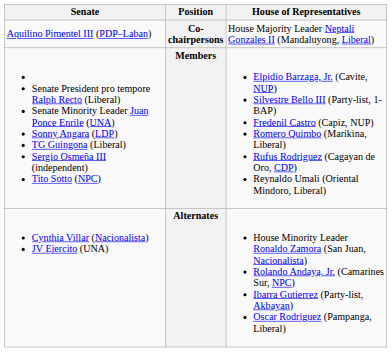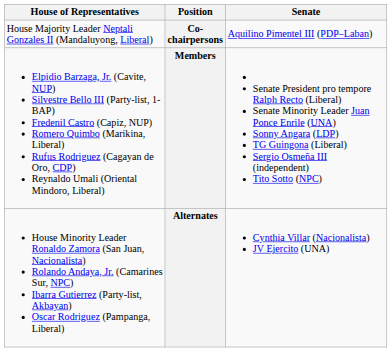 <table class=wikitable>
 <tr>
+<th width=45%>House of Representatives</th>
+<th width=10%>Position</th>
 <th width=45%>Senate</th>
-<th width=10%>Position</th>
-<th width=45%>House of Representatives</th>
 </tr>
 <tr>
+<td>House Majority Leader <a href='#'>Neptali Gonzales II</a> (Mandaluyong, <a href='#'>Liberal</a>)</td>
+<th>Co-chairpersons</th>
 <td><a href='#'>Aquilino Pimentel III</a> (<a href='#'>PDP–Laban</a>)</td>
-<th>Co-chairpersons</th>
-<td>House Majority Leader <a href='#'>Neptali Gonzales II</a> (Mandaluyong, <a href='#'>Liberal</a>)</td>
 </tr>
 <tr valign=top>
+<td><br><ul><li><a href='#'>Elpidio Barzaga, Jr.</a> (Cavite, <a href='#'>NUP</a>)</li><li><a href='#'>Silvestre Bello III</a> (Party-list, 1-BAP)</li><li><a href='#'>Fredenil Castro</a> (Capiz, NUP)</li><li><a href='#'>Romero Quimbo</a> (Marikina, Liberal)</li><li><a href='#'>Rufus Rodriguez</a> (Cagayan de Oro, <a href='#'>CDP</a>)</li><li>Reynaldo Umali (Oriental Mindoro, Liberal)</li></ul></td>
+<th>Members</th>
 <td><br><ul><li></li><li>Senate President pro tempore <a href='#'>Ralph Recto</a> (Liberal)</li><li>Senate Minority Leader <a href='#'>Juan Ponce Enrile</a> (<a href='#'>UNA</a>)</li><li><a href='#'>Sonny Angara</a> (<a href='#'>LDP</a>)</li><li><a href='#'>TG Guingona</a> (Liberal)</li><li><a href='#'>Sergio Osmeña III</a> (independent)</li><li><a href='#'>Tito Sotto</a> (<a href='#'>NPC</a>)</li></ul></td>
-<th>Members</th>
-<td><br><ul><li><a href='#'>Elpidio Barzaga, Jr.</a> (Cavite, <a href='#'>NUP</a>)</li><li><a href='#'>Silvestre Bello III</a> (Party-list, 1-BAP)</li><li><a href='#'>Fredenil Castro</a> (Capiz, NUP)</li><li><a href='#'>Romero Quimbo</a> (Marikina, Liberal)</li><li><a href='#'>Rufus Rodriguez</a> (Cagayan de Oro, <a href='#'>CDP</a>)</li><li>Reynaldo Umali (Oriental Mindoro, Liberal)</li></ul></td>
 </tr>
 <tr valign=top>
+<td><br><ul><li>House Minority Leader <a href='#'>Ronaldo Zamora</a> (San Juan, <a href='#'>Nacionalista</a>)</li><li><a href='#'>Rolando Andaya, Jr.</a> (Camarines Sur, <a href='#'>NPC</a>)</li><li><a href='#'>Ibarra Gutierrez</a> (Party-list, <a href='#'>Akbayan</a>)</li><li><a href='#'>Oscar Rodriguez</a> (Pampanga, Liberal)</li></ul></td>
+<th>Alternates</th>
 <td><br><ul><li><a href='#'>Cynthia Villar</a> (<a href='#'>Nacionalista</a>)</li><li><a href='#'>JV Ejercito</a> (UNA)</li></ul></td>
-<th>Alternates</th>
-<td><br><ul><li>House Minority Leader <a href='#'>Ronaldo Zamora</a> (San Juan, <a href='#'>Nacionalista</a>)</li><li><a href='#'>Rolando Andaya, Jr.</a> (Camarines Sur, <a href='#'>NPC</a>)</li><li><a href='#'>Ibarra Gutierrez</a> (Party-list, <a href='#'>Akbayan</a>)</li><li><a href='#'>Oscar Rodriguez</a> (Pampanga, Liberal)</li></ul></td>
 </tr>
 </table>
